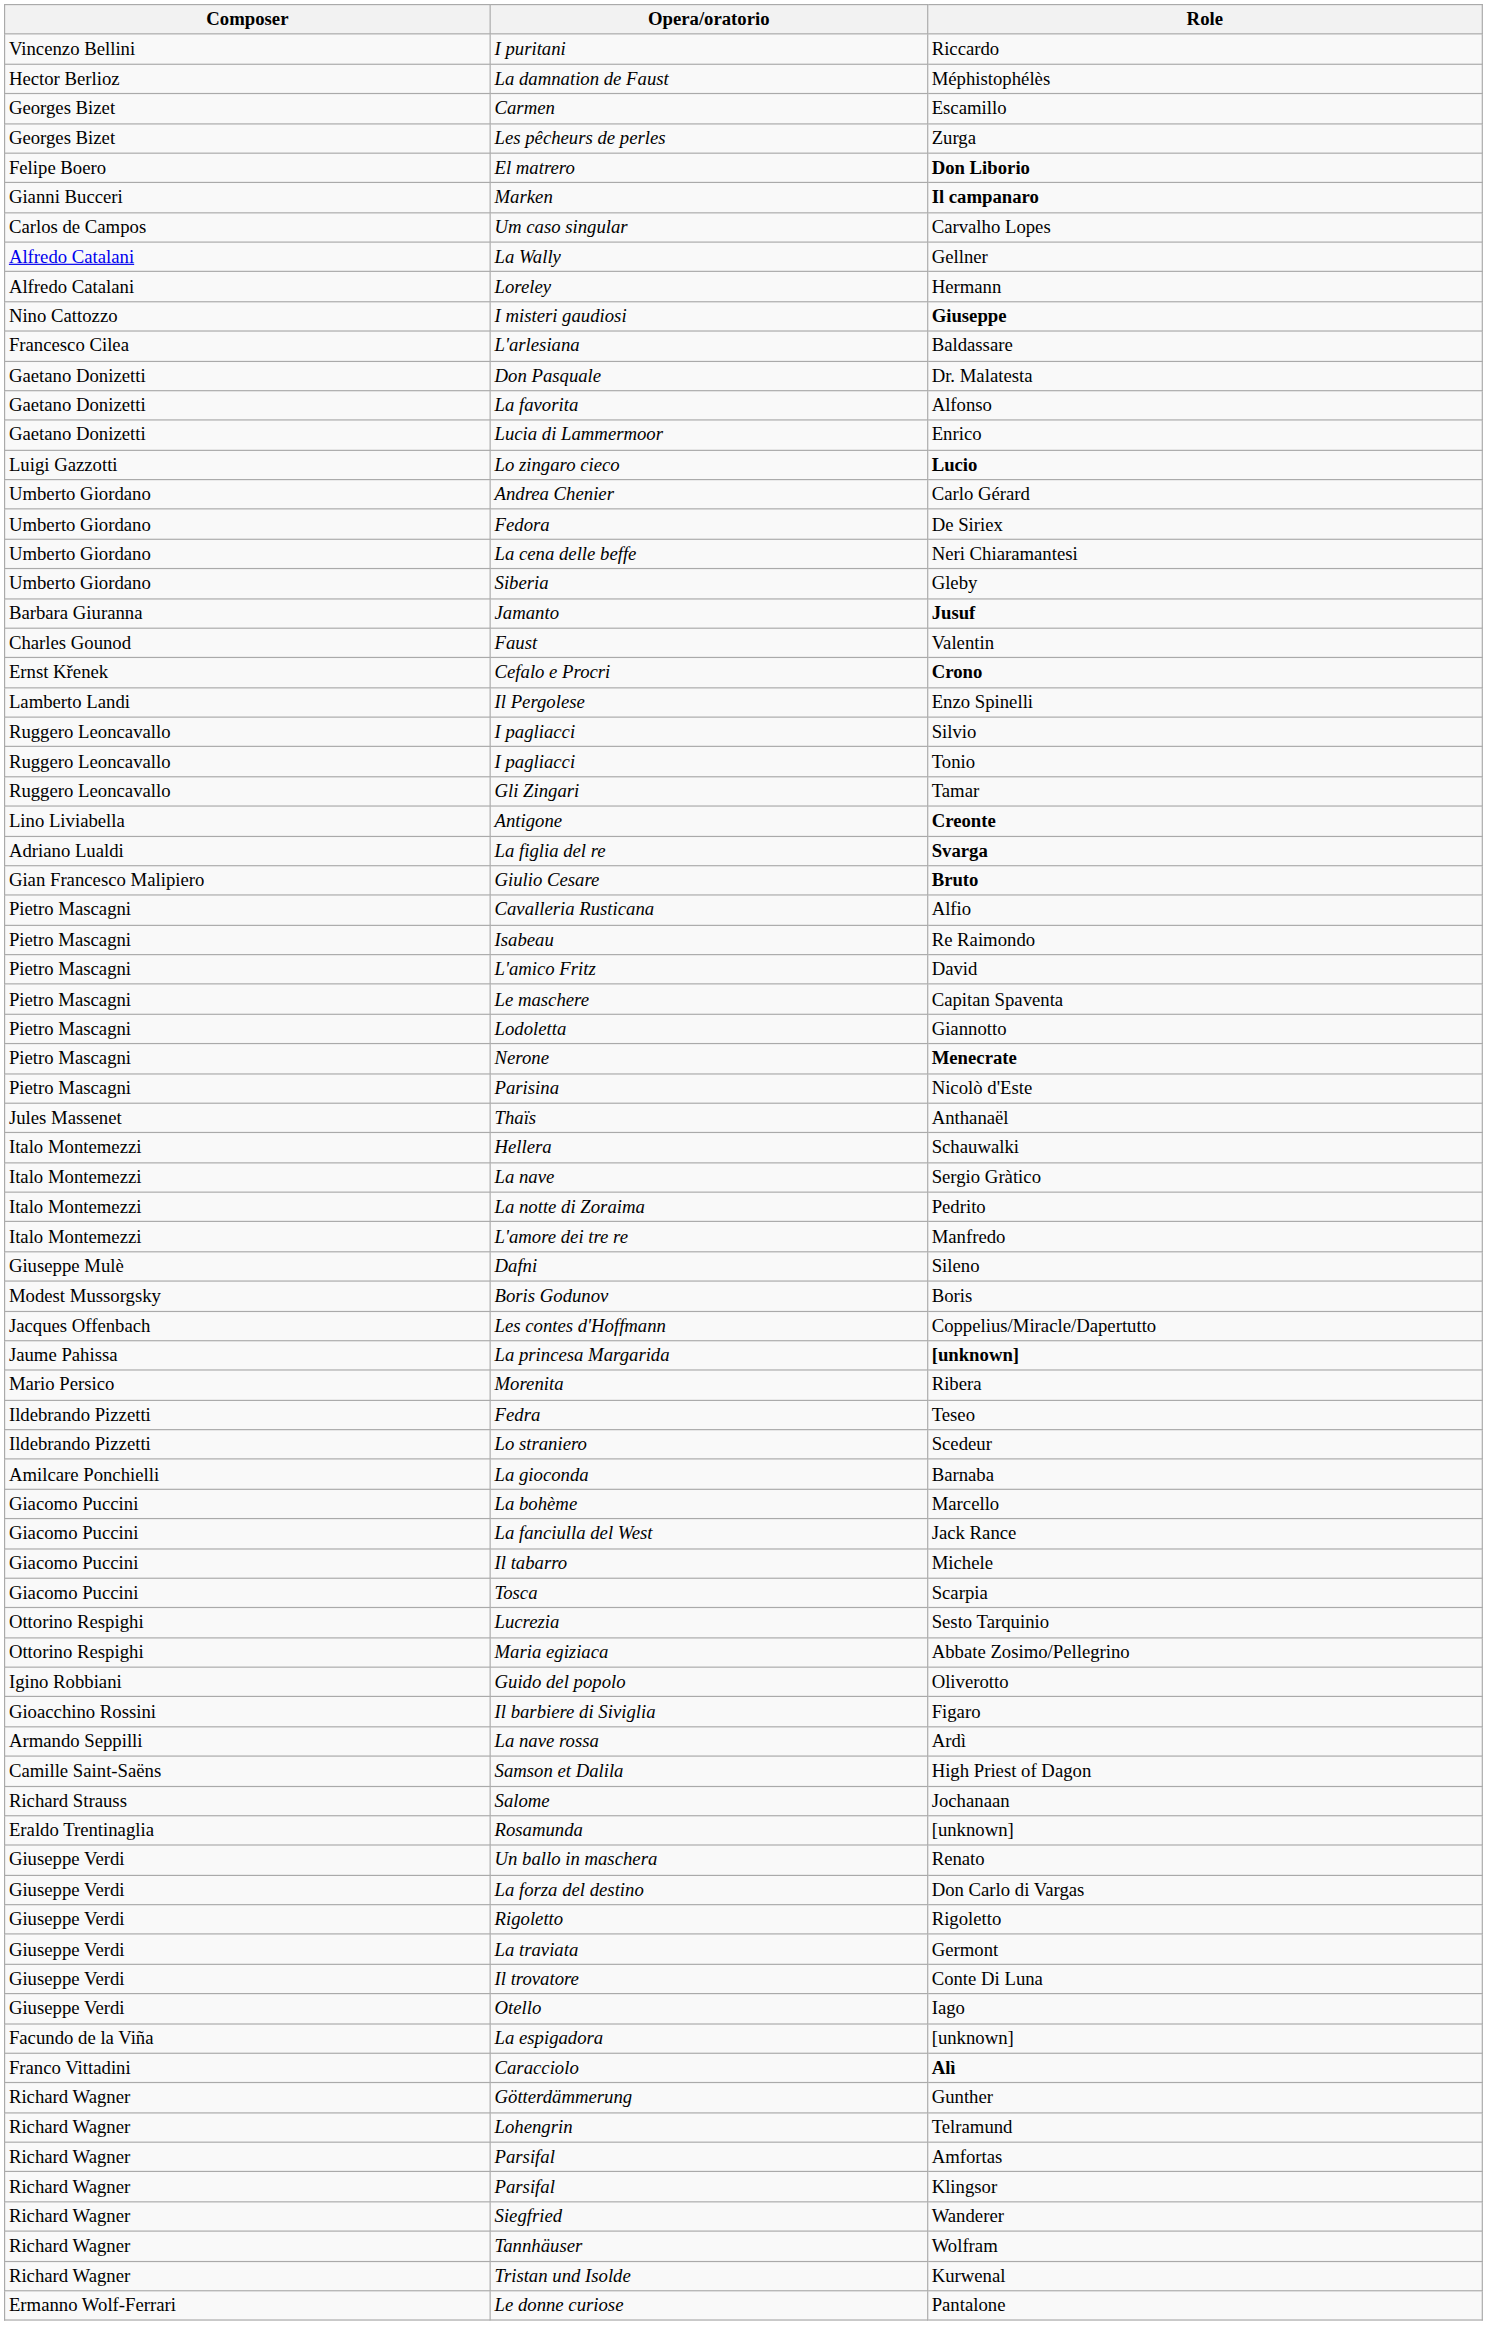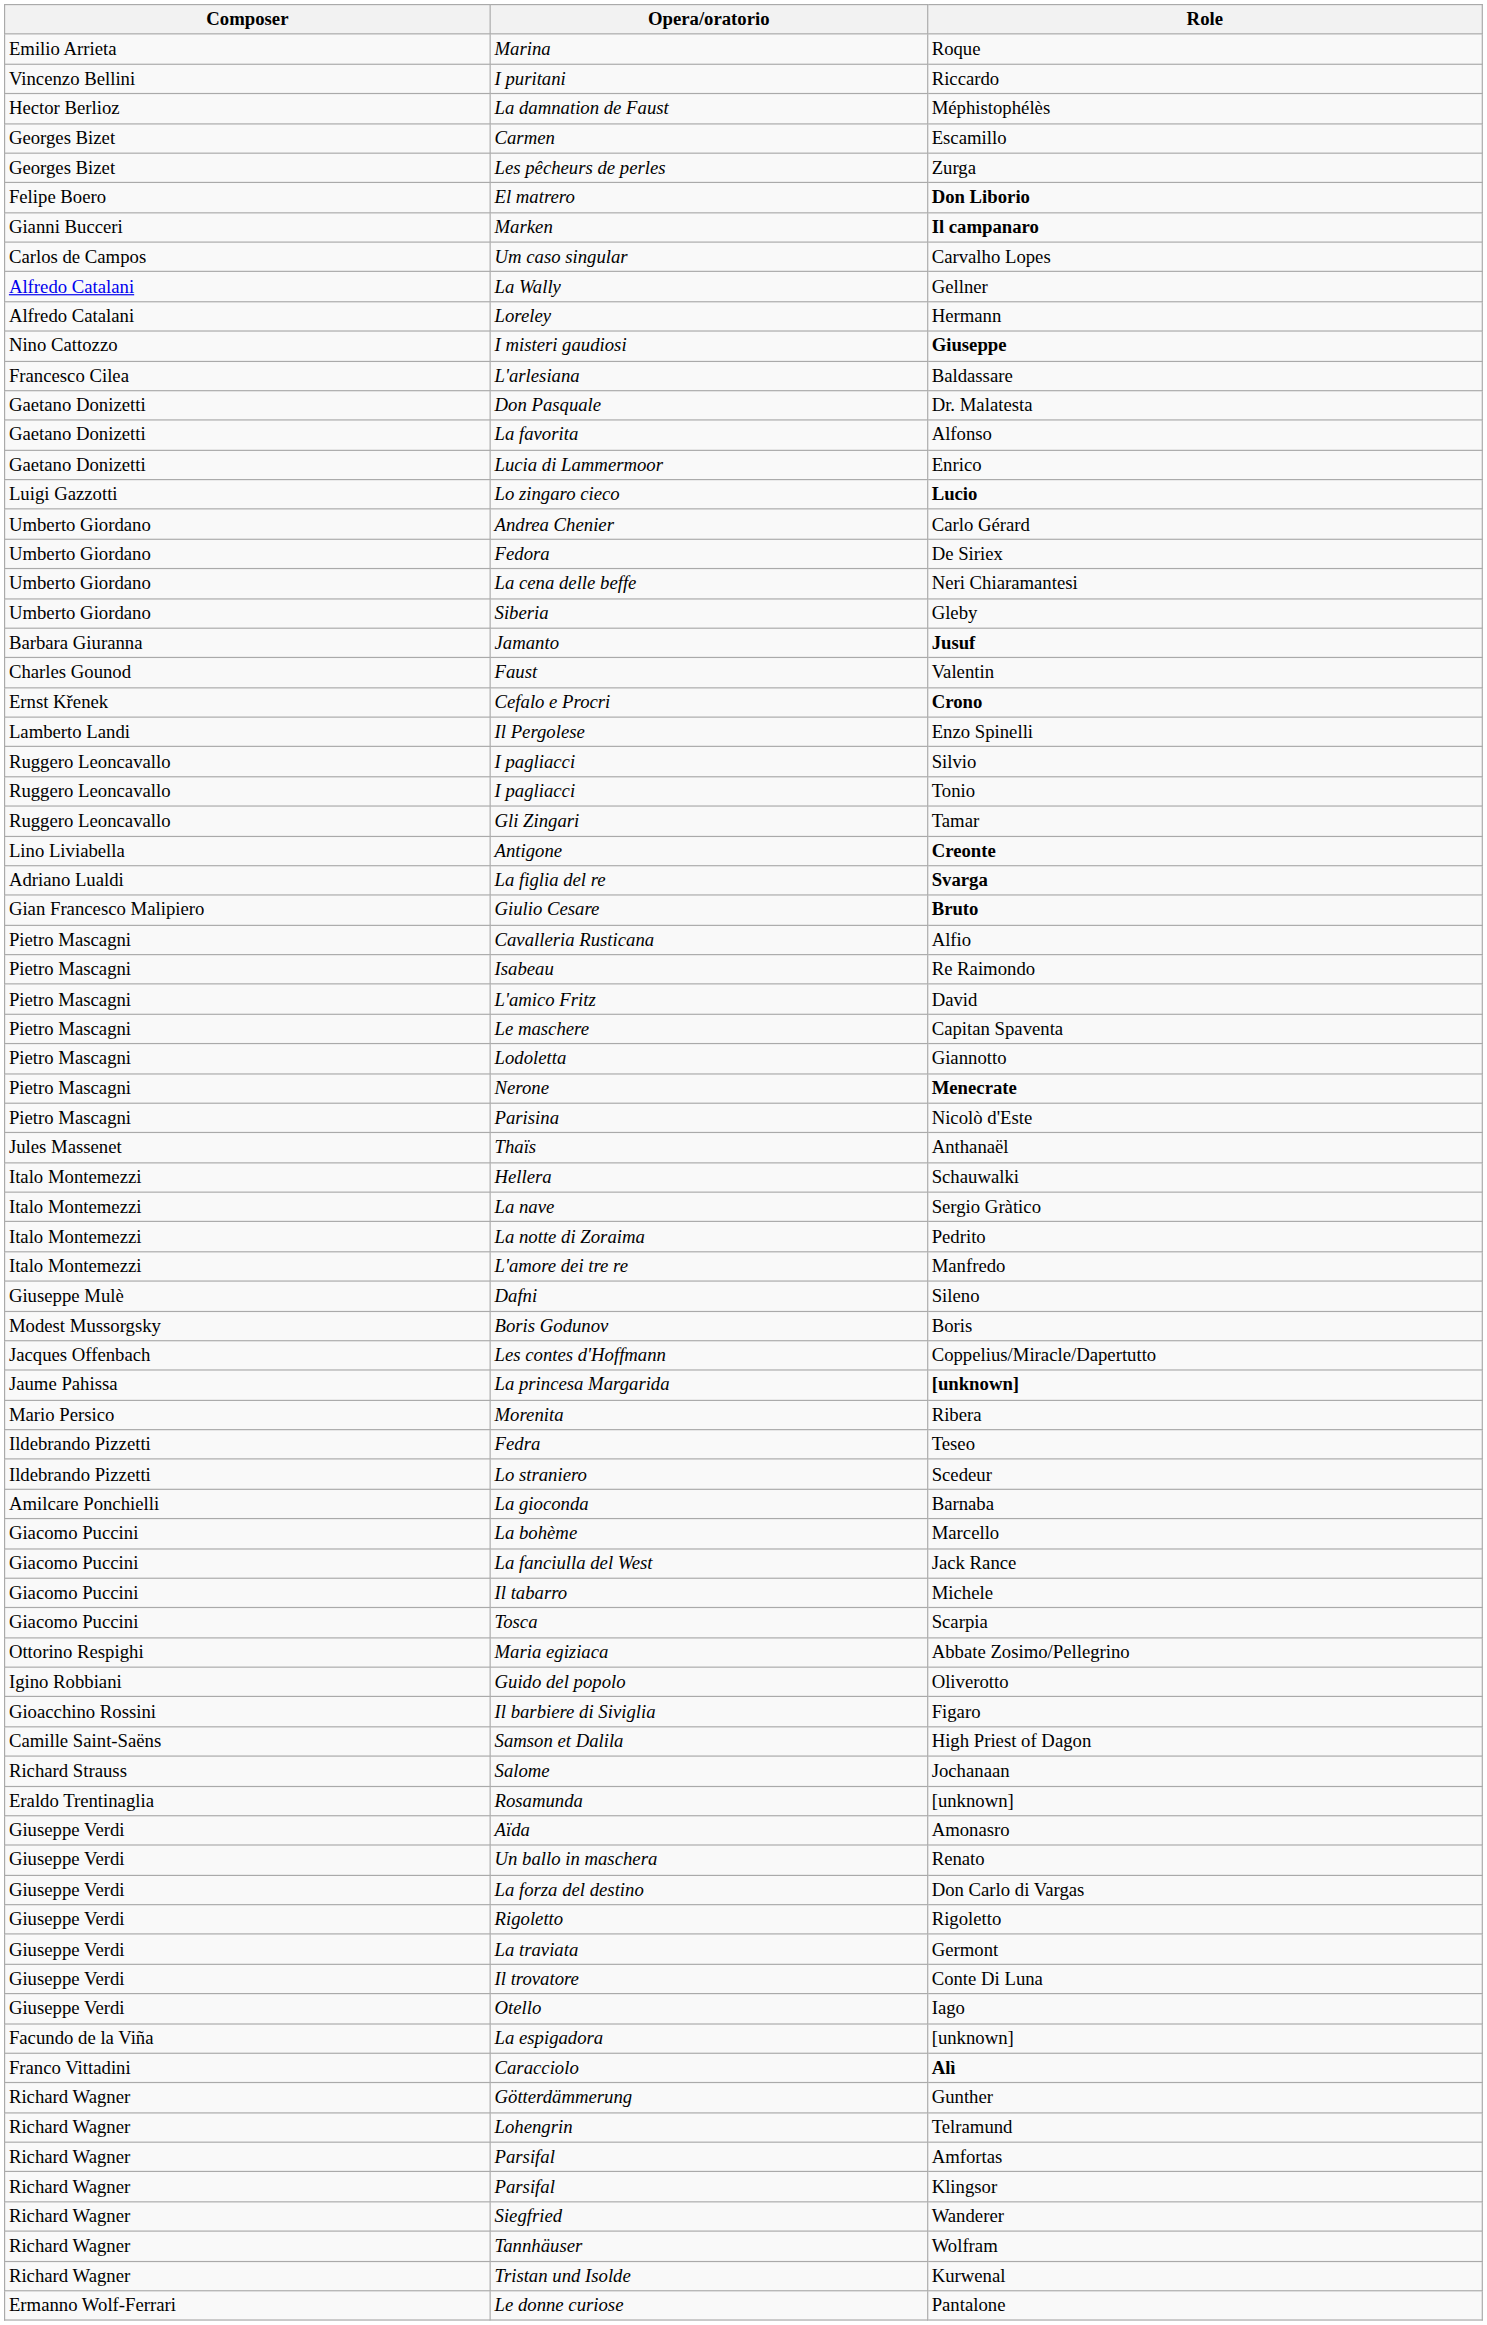 <table class="wikitable sortable" style="width: 100%;">
 <tr>
 <th>Composer</th>
 <th>Opera/oratorio</th>
 <th>Role</th>
+</tr>
+<tr>
+<td>Emilio Arrieta</td>
+<td><em>Marina</em></td>
+<td>Roque</td>
 </tr>
 <tr>
 <td>Vincenzo Bellini</td>
 <td><em>I puritani</em></td>
 <td>Riccardo</td>
 </tr>
 <tr>
 <td>Hector Berlioz</td>
 <td><em>La damnation de Faust</em></td>
 <td>Méphistophélès</td>
 </tr>
 <tr>
 <td>Georges Bizet</td>
 <td><em>Carmen</em></td>
 <td>Escamillo</td>
 </tr>
 <tr>
 <td>Georges Bizet</td>
 <td><em>Les pêcheurs de perles</em></td>
 <td>Zurga</td>
 </tr>
 <tr>
 <td>Felipe Boero</td>
 <td><em>El matrero</em></td>
 <td><strong>Don Liborio</strong></td>
 </tr>
 <tr>
 <td>Gianni Bucceri</td>
 <td><em>Marken</em></td>
 <td><strong>Il campanaro</strong></td>
 </tr>
 <tr>
 <td>Carlos de Campos</td>
 <td><em>Um caso singular</em></td>
 <td>Carvalho Lopes</td>
 </tr>
 <tr>
 <td><a href='#'>Alfredo Catalani</a></td>
 <td><em>La Wally</em></td>
 <td>Gellner</td>
 </tr>
 <tr>
 <td>Alfredo Catalani</td>
 <td><em>Loreley</em></td>
 <td>Hermann</td>
 </tr>
 <tr>
 <td>Nino Cattozzo</td>
 <td><em>I misteri gaudiosi</em></td>
 <td><strong>Giuseppe</strong></td>
 </tr>
 <tr>
 <td>Francesco Cilea</td>
 <td><em>L'arlesiana</em></td>
 <td>Baldassare</td>
 </tr>
 <tr>
 <td>Gaetano Donizetti</td>
 <td><em>Don Pasquale</em></td>
 <td>Dr. Malatesta</td>
 </tr>
 <tr>
 <td>Gaetano Donizetti</td>
 <td><em>La favorita</em></td>
 <td>Alfonso</td>
 </tr>
 <tr>
 <td>Gaetano Donizetti</td>
 <td><em>Lucia di Lammermoor</em></td>
 <td>Enrico</td>
 </tr>
 <tr>
 <td>Luigi Gazzotti</td>
 <td><em>Lo zingaro cieco</em></td>
 <td><strong>Lucio</strong></td>
 </tr>
 <tr>
 <td>Umberto Giordano</td>
 <td><em>Andrea Chenier</em></td>
 <td>Carlo Gérard</td>
 </tr>
 <tr>
 <td>Umberto Giordano</td>
 <td><em>Fedora</em></td>
 <td>De Siriex</td>
 </tr>
 <tr>
 <td>Umberto Giordano</td>
 <td><em>La cena delle beffe</em></td>
 <td>Neri Chiaramantesi</td>
 </tr>
 <tr>
 <td>Umberto Giordano</td>
 <td><em>Siberia</em></td>
 <td>Gleby</td>
 </tr>
 <tr>
 <td>Barbara Giuranna</td>
 <td><em>Jamanto</em></td>
 <td><strong>Jusuf</strong></td>
 </tr>
 <tr>
 <td>Charles Gounod</td>
 <td><em>Faust</em></td>
 <td>Valentin</td>
 </tr>
 <tr>
 <td>Ernst Křenek</td>
 <td><em>Cefalo e Procri</em></td>
 <td><strong>Crono</strong></td>
 </tr>
 <tr>
 <td>Lamberto Landi</td>
 <td><em>Il Pergolese</em></td>
 <td>Enzo Spinelli</td>
 </tr>
 <tr>
 <td>Ruggero Leoncavallo</td>
 <td><em>I pagliacci</em></td>
 <td>Silvio</td>
 </tr>
 <tr>
 <td>Ruggero Leoncavallo</td>
 <td><em>I pagliacci</em></td>
 <td>Tonio</td>
 </tr>
 <tr>
 <td>Ruggero Leoncavallo</td>
 <td><em>Gli Zingari</em></td>
 <td>Tamar</td>
 </tr>
 <tr>
 <td>Lino Liviabella</td>
 <td><em>Antigone</em></td>
 <td><strong>Creonte</strong></td>
 </tr>
 <tr>
 <td>Adriano Lualdi</td>
 <td><em>La figlia del re</em></td>
 <td><strong>Svarga</strong></td>
 </tr>
 <tr>
 <td>Gian Francesco Malipiero</td>
 <td><em>Giulio Cesare</em></td>
 <td><strong>Bruto</strong></td>
 </tr>
 <tr>
 <td>Pietro Mascagni</td>
 <td><em>Cavalleria Rusticana</em></td>
 <td>Alfio</td>
 </tr>
 <tr>
 <td>Pietro Mascagni</td>
 <td><em>Isabeau</em></td>
 <td>Re Raimondo</td>
 </tr>
 <tr>
 <td>Pietro Mascagni</td>
 <td><em>L'amico Fritz</em></td>
 <td>David</td>
 </tr>
 <tr>
 <td>Pietro Mascagni</td>
 <td><em>Le maschere</em></td>
 <td>Capitan Spaventa</td>
 </tr>
 <tr>
 <td>Pietro Mascagni</td>
 <td><em>Lodoletta</em></td>
 <td>Giannotto</td>
 </tr>
 <tr>
 <td>Pietro Mascagni</td>
 <td><em>Nerone</em></td>
 <td><strong>Menecrate</strong></td>
 </tr>
 <tr>
 <td>Pietro Mascagni</td>
 <td><em>Parisina</em></td>
 <td>Nicolò d'Este</td>
 </tr>
 <tr>
 <td>Jules Massenet</td>
 <td><em>Thaïs</em></td>
 <td>Anthanaël</td>
 </tr>
 <tr>
 <td>Italo Montemezzi</td>
 <td><em>Hellera</em></td>
 <td>Schauwalki</td>
 </tr>
 <tr>
 <td>Italo Montemezzi</td>
 <td><em>La nave</em></td>
 <td>Sergio Gràtico</td>
 </tr>
 <tr>
 <td>Italo Montemezzi</td>
 <td><em>La notte di Zoraima</em></td>
 <td>Pedrito</td>
 </tr>
 <tr>
 <td>Italo Montemezzi</td>
 <td><em>L'amore dei tre re</em></td>
 <td>Manfredo</td>
 </tr>
 <tr>
 <td>Giuseppe Mulè</td>
 <td><em>Dafni</em></td>
 <td>Sileno</td>
 </tr>
 <tr>
 <td>Modest Mussorgsky</td>
 <td><em>Boris Godunov</em></td>
 <td>Boris</td>
 </tr>
 <tr>
 <td>Jacques Offenbach</td>
 <td><em>Les contes d'Hoffmann</em></td>
 <td>Coppelius/Miracle/Dapertutto</td>
 </tr>
 <tr>
 <td>Jaume Pahissa</td>
 <td><em>La princesa Margarida</em></td>
 <td><strong>[unknown]</strong></td>
 </tr>
 <tr>
 <td>Mario Persico</td>
 <td><em>Morenita</em></td>
 <td>Ribera</td>
 </tr>
 <tr>
 <td>Ildebrando Pizzetti</td>
 <td><em>Fedra</em></td>
 <td>Teseo</td>
 </tr>
 <tr>
 <td>Ildebrando Pizzetti</td>
 <td><em>Lo straniero</em></td>
 <td>Scedeur</td>
 </tr>
 <tr>
 <td>Amilcare Ponchielli</td>
 <td><em>La gioconda</em></td>
 <td>Barnaba</td>
 </tr>
 <tr>
 <td>Giacomo Puccini</td>
 <td><em>La bohème</em></td>
 <td>Marcello</td>
 </tr>
 <tr>
 <td>Giacomo Puccini</td>
 <td><em>La fanciulla del West</em></td>
 <td>Jack Rance</td>
 </tr>
 <tr>
 <td>Giacomo Puccini</td>
 <td><em>Il tabarro</em></td>
 <td>Michele</td>
 </tr>
 <tr>
 <td>Giacomo Puccini</td>
 <td><em>Tosca</em></td>
 <td>Scarpia</td>
 </tr>
 <tr>
 <td>Ottorino Respighi</td>
-<td><em>Lucrezia</em></td>
-<td>Sesto Tarquinio</td>
-</tr>
-<tr>
-<td>Ottorino Respighi</td>
 <td><em>Maria egiziaca</em></td>
 <td>Abbate Zosimo/Pellegrino</td>
 </tr>
 <tr>
 <td>Igino Robbiani</td>
 <td><em>Guido del popolo</em></td>
 <td>Oliverotto</td>
 </tr>
 <tr>
 <td>Gioacchino Rossini</td>
 <td><em>Il barbiere di Siviglia</em></td>
 <td>Figaro</td>
-</tr>
-<tr>
-<td>Armando Seppilli</td>
-<td><em>La nave rossa</em></td>
-<td>Ardì</td>
 </tr>
 <tr>
 <td>Camille Saint-Saëns</td>
 <td><em>Samson et Dalila</em></td>
 <td>High Priest of Dagon</td>
 </tr>
 <tr>
 <td>Richard Strauss</td>
 <td><em>Salome</em></td>
 <td>Jochanaan</td>
 </tr>
 <tr>
 <td>Eraldo Trentinaglia</td>
 <td><em>Rosamunda</em></td>
 <td>[unknown]</td>
+</tr>
+<tr>
+<td>Giuseppe Verdi</td>
+<td><em>Aïda</em></td>
+<td>Amonasro</td>
 </tr>
 <tr>
 <td>Giuseppe Verdi</td>
 <td><em>Un ballo in maschera</em></td>
 <td>Renato</td>
 </tr>
 <tr>
 <td>Giuseppe Verdi</td>
 <td><em>La forza del destino</em></td>
 <td>Don Carlo di Vargas</td>
 </tr>
 <tr>
 <td>Giuseppe Verdi</td>
 <td><em>Rigoletto</em></td>
 <td>Rigoletto</td>
 </tr>
 <tr>
 <td>Giuseppe Verdi</td>
 <td><em>La traviata</em></td>
 <td>Germont</td>
 </tr>
 <tr>
 <td>Giuseppe Verdi</td>
 <td><em>Il trovatore</em></td>
 <td>Conte Di Luna</td>
 </tr>
 <tr>
 <td>Giuseppe Verdi</td>
 <td><em>Otello</em></td>
 <td>Iago</td>
 </tr>
 <tr>
 <td>Facundo de la Viña</td>
 <td><em>La espigadora</em></td>
 <td>[unknown]</td>
 </tr>
 <tr>
 <td>Franco Vittadini</td>
 <td><em>Caracciolo</em></td>
 <td><strong>Alì</strong></td>
 </tr>
 <tr>
 <td>Richard Wagner</td>
 <td><em>Götterdämmerung</em></td>
 <td>Gunther</td>
 </tr>
 <tr>
 <td>Richard Wagner</td>
 <td><em>Lohengrin</em></td>
 <td>Telramund</td>
 </tr>
 <tr>
 <td>Richard Wagner</td>
 <td><em>Parsifal</em></td>
 <td>Amfortas</td>
 </tr>
 <tr>
 <td>Richard Wagner</td>
 <td><em>Parsifal</em></td>
 <td>Klingsor</td>
 </tr>
 <tr>
 <td>Richard Wagner</td>
 <td><em>Siegfried</em></td>
 <td>Wanderer</td>
 </tr>
 <tr>
 <td>Richard Wagner</td>
 <td><em>Tannhäuser</em></td>
 <td>Wolfram</td>
 </tr>
 <tr>
 <td>Richard Wagner</td>
 <td><em>Tristan und Isolde</em></td>
 <td>Kurwenal</td>
 </tr>
 <tr>
 <td>Ermanno Wolf-Ferrari</td>
 <td><em>Le donne curiose</em></td>
 <td>Pantalone</td>
 </tr>
 </table>
